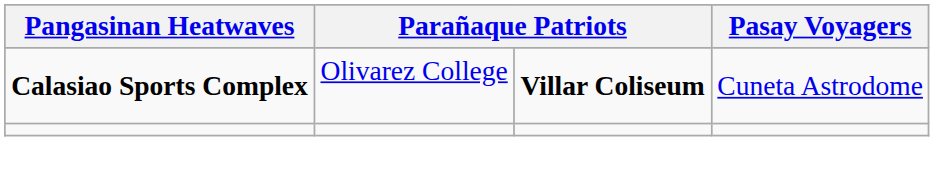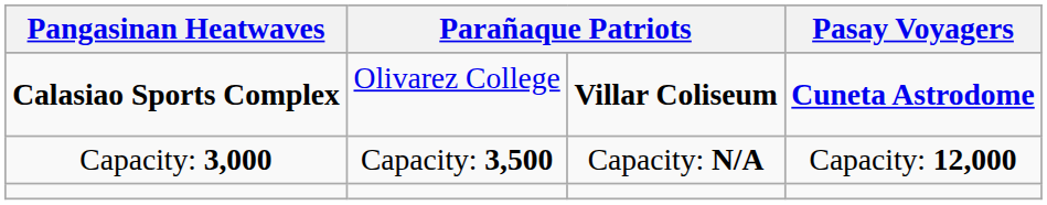 <table class="wikitable" style="text-align:center">
 <tr>
 <th><a href='#'>Pangasinan Heatwaves</a></th>
 <th colspan=2><a href='#'>Parañaque Patriots</a></th>
 <th><a href='#'>Pasay Voyagers</a></th>
 </tr>
 <tr>
 <td><strong>Calasiao Sports Complex</strong> <br> </td>
 <td><a href='#'>Olivarez College</a> <br>  <br> </td>
 <td><strong>Villar Coliseum</strong> <br> </td>
-<td><a href='#'>Cuneta Astrodome</a> <br> </td>
+<td><strong><a href='#'>Cuneta Astrodome</a> <br> </strong></td>
+</tr>
+<tr>
+<td>Capacity: <strong>3,000</strong></td>
+<td>Capacity: <strong>3,500</strong></td>
+<td>Capacity: <strong>N/A</strong></td>
+<td>Capacity: <strong>12,000</strong></td>
 </tr>
 <tr>
 <td></td>
 <td></td>
 <td></td>
 <td></td>
 </tr>
 </table>
